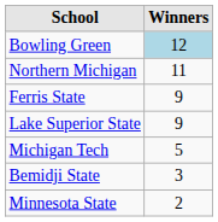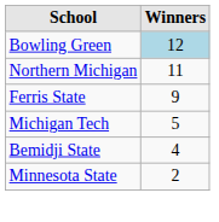 <table class="wikitable">
 <tr>
 <th style="background:#e5e5e5;">School</th>
 <th style="background:#e5e5e5;">Winners</th>
 </tr>
 <tr>
 <td><a href='#'>Bowling Green</a></td>
 <td align=center style="background: lightblue;">12</td>
 </tr>
 <tr>
 <td><a href='#'>Northern Michigan</a></td>
 <td align=center>11</td>
 </tr>
 <tr>
 <td><a href='#'>Ferris State</a></td>
 <td align=center>9</td>
 </tr>
 <tr>
-<td><a href='#'>Lake Superior State</a></td>
-<td align=center>9</td>
-</tr>
-<tr>
 <td><a href='#'>Michigan Tech</a></td>
 <td align=center>5</td>
 </tr>
 <tr>
 <td><a href='#'>Bemidji State</a></td>
-<td align=center>3</td>
+<td align=center>4</td>
 </tr>
 <tr>
 <td><a href='#'>Minnesota State</a></td>
 <td align=center>2</td>
 </tr>
 </table>
